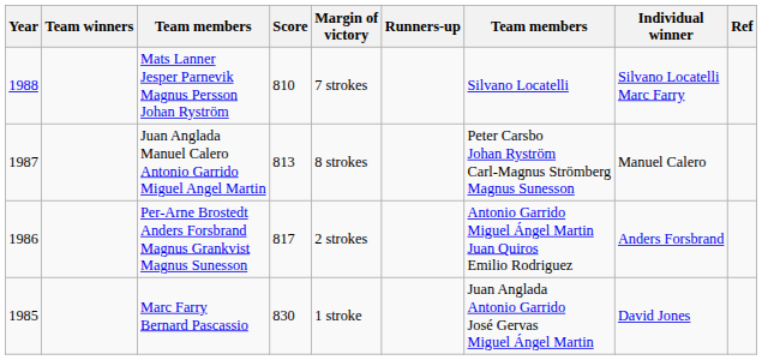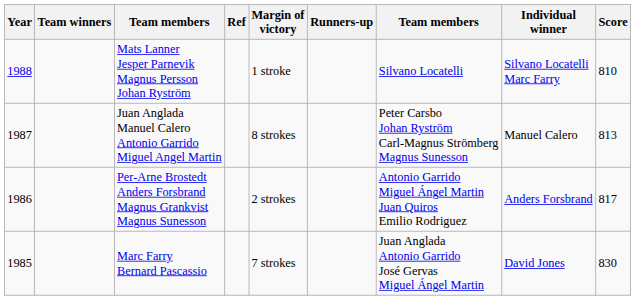 <table class="wikitable" style="font-size:95%">
 <tr>
 <th>Year</th>
 <th>Team winners</th>
 <th>Team members</th>
-<th>Score</th>
+<th>Ref</th>
 <th>Margin of<br>victory</th>
 <th>Runners-up</th>
 <th>Team members</th>
 <th>Individual<br>winner</th>
-<th>Ref</th>
+<th>Score</th>
 </tr>
 <tr>
 <td><a href='#'>1988</a></td>
 <td></td>
 <td><a href='#'>Mats Lanner</a><br><a href='#'>Jesper Parnevik</a><br><a href='#'>Magnus Persson</a><br><a href='#'>Johan Ryström</a></td>
-<td>810</td>
-<td>7 strokes</td>
+<td></td>
+<td>1 stroke</td>
 <td></td>
 <td><a href='#'>Silvano Locatelli</a></td>
 <td> <a href='#'>Silvano Locatelli</a><br> <a href='#'>Marc Farry</a></td>
-<td></td>
+<td>810</td>
 </tr>
 <tr>
 <td>1987</td>
 <td></td>
 <td>Juan Anglada<br>Manuel Calero<br><a href='#'>Antonio Garrido</a><br><a href='#'>Miguel Angel Martin</a></td>
-<td>813</td>
+<td></td>
 <td>8 strokes</td>
 <td></td>
 <td>Peter Carsbo<br><a href='#'>Johan Ryström</a><br>Carl-Magnus Strömberg<br><a href='#'>Magnus Sunesson</a></td>
 <td> Manuel Calero</td>
-<td></td>
+<td>813</td>
 </tr>
 <tr>
 <td>1986</td>
 <td></td>
 <td><a href='#'>Per-Arne Brostedt</a><br><a href='#'>Anders Forsbrand</a><br><a href='#'>Magnus Grankvist</a><br><a href='#'>Magnus Sunesson</a></td>
-<td>817</td>
+<td></td>
 <td>2 strokes</td>
 <td></td>
 <td><a href='#'>Antonio Garrido</a><br><a href='#'>Miguel Ángel Martin</a><br><a href='#'>Juan Quiros</a><br>Emilio Rodriguez</td>
 <td> <a href='#'>Anders Forsbrand</a></td>
-<td></td>
+<td>817</td>
 </tr>
 <tr>
 <td>1985</td>
 <td></td>
 <td><a href='#'>Marc Farry</a><br><a href='#'>Bernard Pascassio</a></td>
-<td>830</td>
-<td>1 stroke</td>
+<td></td>
+<td>7 strokes</td>
 <td></td>
 <td>Juan Anglada<br><a href='#'>Antonio Garrido</a><br>José Gervas<br><a href='#'>Miguel Ángel Martin</a></td>
 <td> <a href='#'>David Jones</a></td>
-<td></td>
+<td>830</td>
 </tr>
 </table>
